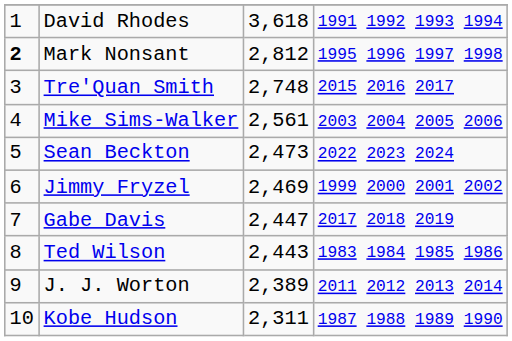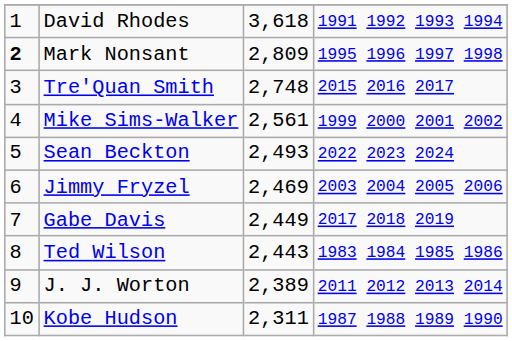 <table class="wikitable">
 <tr>
 </tr>
 <tr>
 <td>1</td>
 <td>David Rhodes</td>
 <td>3,618</td>
 <td style="font-size:80%;"><a href='#'>1991</a> <a href='#'>1992</a> <a href='#'>1993</a> <a href='#'>1994</a></td>
 </tr>
 <tr>
 <td><strong>2</strong></td>
 <td>Mark Nonsant</td>
-<td>2,812</td>
+<td>2,809</td>
 <td style="font-size:80%;"><a href='#'>1995</a> <a href='#'>1996</a> <a href='#'>1997</a> <a href='#'>1998</a></td>
 </tr>
 <tr>
 <td>3</td>
 <td><a href='#'>Tre'Quan Smith</a></td>
 <td>2,748</td>
 <td style="font-size:80%;"><a href='#'>2015</a> <a href='#'>2016</a> <a href='#'>2017</a></td>
 </tr>
 <tr>
 <td>4</td>
 <td><a href='#'>Mike Sims-Walker</a></td>
 <td>2,561</td>
-<td style="font-size:80%;"><a href='#'>2003</a> <a href='#'>2004</a> <a href='#'>2005</a> <a href='#'>2006</a></td>
+<td style="font-size:80%;"><a href='#'>1999</a> <a href='#'>2000</a> <a href='#'>2001</a> <a href='#'>2002</a></td>
 </tr>
 <tr>
 <td>5</td>
 <td><a href='#'>Sean Beckton</a></td>
-<td>2,473</td>
+<td>2,493</td>
 <td style="font-size:80%;"><a href='#'>2022</a> <a href='#'>2023</a> <a href='#'>2024</a></td>
 </tr>
 <tr>
 <td>6</td>
 <td><a href='#'>Jimmy Fryzel</a></td>
 <td>2,469</td>
-<td style="font-size:80%;"><a href='#'>1999</a> <a href='#'>2000</a> <a href='#'>2001</a> <a href='#'>2002</a></td>
+<td style="font-size:80%;"><a href='#'>2003</a> <a href='#'>2004</a> <a href='#'>2005</a> <a href='#'>2006</a></td>
 </tr>
 <tr>
 <td>7</td>
 <td><a href='#'>Gabe Davis</a></td>
-<td>2,447</td>
+<td>2,449</td>
 <td style="font-size:80%;"><a href='#'>2017</a> <a href='#'>2018</a> <a href='#'>2019</a></td>
 </tr>
 <tr>
 <td>8</td>
 <td><a href='#'>Ted Wilson</a></td>
 <td>2,443</td>
 <td style="font-size:80%;"><a href='#'>1983</a> <a href='#'>1984</a> <a href='#'>1985</a> <a href='#'>1986</a></td>
 </tr>
 <tr>
 <td>9</td>
 <td>J. J. Worton</td>
 <td>2,389</td>
 <td style="font-size:80%;"><a href='#'>2011</a> <a href='#'>2012</a> <a href='#'>2013</a> <a href='#'>2014</a></td>
 </tr>
 <tr>
 <td>10</td>
 <td><a href='#'>Kobe Hudson</a></td>
 <td>2,311</td>
 <td style="font-size:80%;"><a href='#'>1987</a> <a href='#'>1988</a> <a href='#'>1989</a> <a href='#'>1990</a></td>
 </tr>
 </table>
